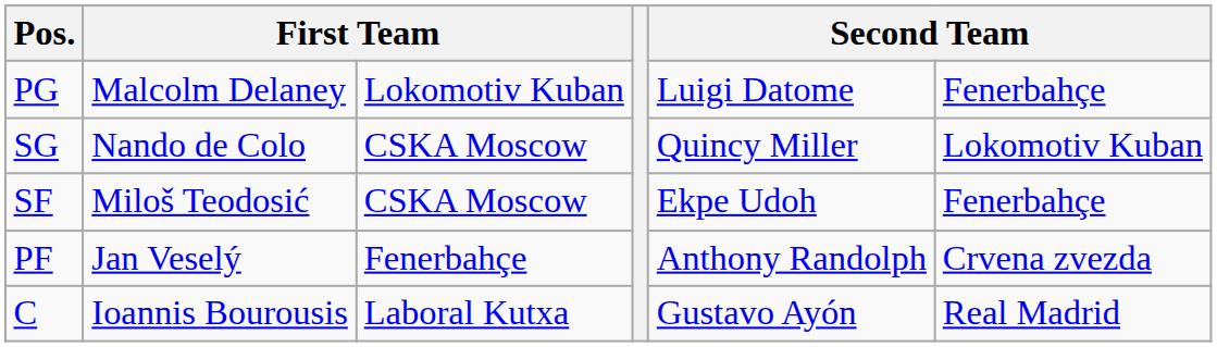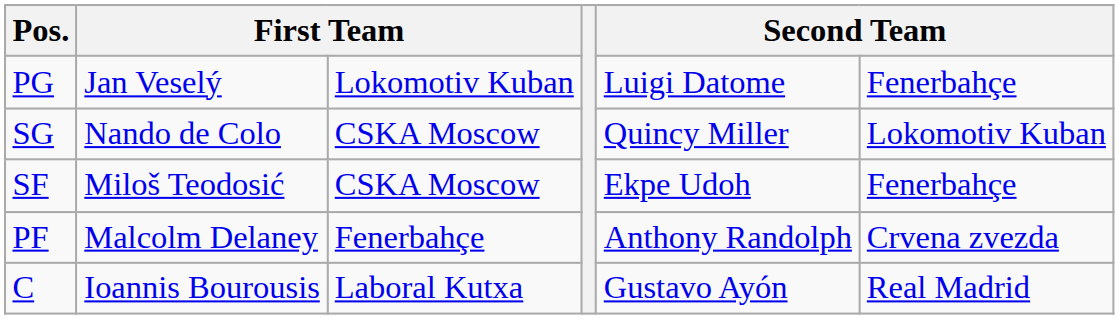 <table | class="wikitable">
 <tr>
 <th>Pos.</th>
 <th colspan="2">First Team</th>
 <th rowspan=6></th>
 <th colspan=2>Second Team</th>
 </tr>
 <tr>
 <td><a href='#'>PG</a></td>
-<td> <a href='#'>Malcolm Delaney</a></td>
+<td> <a href='#'>Jan Veselý</a></td>
 <td> <a href='#'>Lokomotiv Kuban</a></td>
 <td> <a href='#'>Luigi Datome</a></td>
 <td> <a href='#'>Fenerbahçe</a></td>
 </tr>
 <tr>
 <td><a href='#'>SG</a></td>
 <td> <a href='#'>Nando de Colo</a></td>
 <td> <a href='#'>CSKA Moscow</a></td>
 <td> <a href='#'>Quincy Miller</a></td>
 <td> <a href='#'>Lokomotiv Kuban</a></td>
 </tr>
 <tr>
 <td><a href='#'>SF</a></td>
 <td> <a href='#'>Miloš Teodosić</a></td>
 <td> <a href='#'>CSKA Moscow</a></td>
 <td> <a href='#'>Ekpe Udoh</a></td>
 <td> <a href='#'>Fenerbahçe</a></td>
 </tr>
 <tr>
 <td><a href='#'>PF</a></td>
-<td> <a href='#'>Jan Veselý</a></td>
+<td> <a href='#'>Malcolm Delaney</a></td>
 <td> <a href='#'>Fenerbahçe</a></td>
 <td> <a href='#'>Anthony Randolph</a></td>
 <td> <a href='#'>Crvena zvezda</a></td>
 </tr>
 <tr>
 <td><a href='#'>C</a></td>
 <td> <a href='#'>Ioannis Bourousis</a></td>
 <td> <a href='#'>Laboral Kutxa</a></td>
 <td> <a href='#'>Gustavo Ayón</a></td>
 <td> <a href='#'>Real Madrid</a></td>
 </tr>
 </table>
